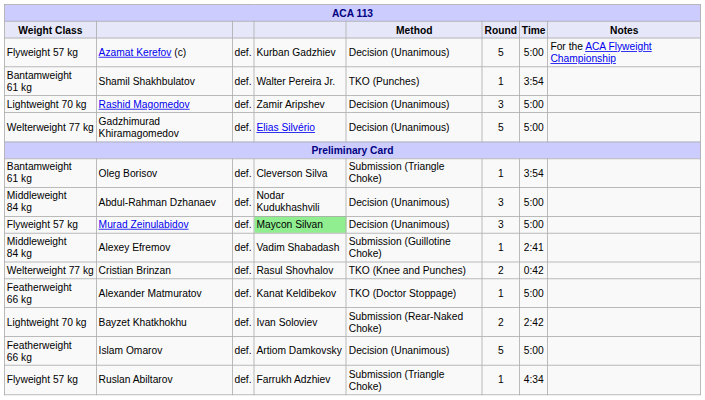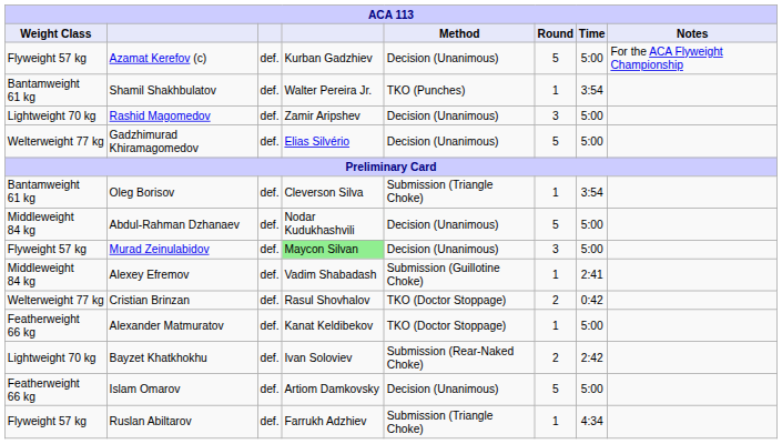 <table class="wikitable" style="font-size: 80%;">
 <tr>
 <th colspan="8" style="background-color: #ccf; color: #000080; text-align: center;"><strong>ACA 113</strong></th>
 </tr>
 <tr>
 <th colspan="1" style="background-color: #E6E8FA; color: #000000; text-align: center;">Weight Class</th>
 <th colspan="1" style="background-color: #E6E8FA; color: #000000; text-align: center;"></th>
 <th colspan="1" style="background-color: #E6E8FA; color: #000000; text-align: center;"></th>
 <th colspan="1" style="background-color: #E6E8FA; color: #000000; text-align: center;"></th>
 <th colspan="1" style="background-color: #E6E8FA; color: #000000; text-align: center;">Method</th>
 <th colspan="1" style="background-color: #E6E8FA; color: #000000; text-align: center;">Round</th>
 <th colspan="1" style="background-color: #E6E8FA; color: #000000; text-align: center;">Time</th>
 <th colspan="1" style="background-color: #E6E8FA; color: #000000; text-align: center;">Notes</th>
 </tr>
 <tr>
 <td>Flyweight 57 kg</td>
 <td> <a href='#'>Azamat Kerefov</a> (c)</td>
 <td>def.</td>
 <td> Kurban Gadzhiev</td>
 <td>Decision (Unanimous)</td>
 <td align=center>5</td>
 <td align=center>5:00</td>
 <td>For the <a href='#'>ACA Flyweight Championship</a></td>
 </tr>
 <tr>
 <td>Bantamweight 61 kg</td>
 <td> Shamil Shakhbulatov</td>
 <td>def.</td>
 <td> Walter Pereira Jr.</td>
 <td>TKO (Punches)</td>
 <td align=center>1</td>
 <td align=center>3:54</td>
 <td></td>
 </tr>
 <tr>
 <td>Lightweight 70 kg</td>
 <td> <a href='#'>Rashid Magomedov</a></td>
 <td>def.</td>
 <td> Zamir Aripshev</td>
 <td>Decision (Unanimous)</td>
 <td align=center>3</td>
 <td align=center>5:00</td>
 <td></td>
 </tr>
 <tr>
 <td>Welterweight 77 kg</td>
 <td> Gadzhimurad Khiramagomedov</td>
 <td>def.</td>
 <td> <a href='#'>Elias Silvério</a></td>
 <td>Decision (Unanimous)</td>
 <td align=center>5</td>
 <td align=center>5:00</td>
 <td></td>
 </tr>
 <tr>
 <th colspan="8" style="background-color: #ccf; color: #000080; text-align: center;"><strong>Preliminary Card</strong></th>
 </tr>
 <tr>
 <td>Bantamweight 61 kg</td>
 <td> Oleg Borisov</td>
 <td>def.</td>
 <td> Cleverson Silva</td>
 <td>Submission (Triangle Choke)</td>
 <td align=center>1</td>
 <td align=center>3:54</td>
 <td></td>
 </tr>
 <tr>
 <td>Middleweight 84 kg</td>
 <td> Abdul-Rahman Dzhanaev</td>
 <td>def.</td>
 <td> Nodar Kudukhashvili</td>
 <td>Decision (Unanimous)</td>
-<td align=center>3</td>
+<td align=center>5</td>
 <td align=center>5:00</td>
 <td></td>
 </tr>
 <tr>
 <td>Flyweight 57 kg</td>
 <td> <a href='#'>Murad Zeinulabidov</a></td>
 <td>def.</td>
 <td style="background: lightgreen;"> Maycon Silvan</td>
 <td>Decision (Unanimous)</td>
 <td align=center>3</td>
 <td align=center>5:00</td>
 <td></td>
 </tr>
 <tr>
 <td>Middleweight 84 kg</td>
 <td> Alexey Efremov</td>
 <td>def.</td>
 <td> Vadim Shabadash</td>
 <td>Submission (Guillotine Choke)</td>
 <td align=center>1</td>
 <td align=center>2:41</td>
 <td></td>
 </tr>
 <tr>
 <td>Welterweight 77 kg</td>
 <td> Cristian Brinzan</td>
 <td>def.</td>
 <td> Rasul Shovhalov</td>
-<td>TKO (Knee and Punches)</td>
+<td>TKO (Doctor Stoppage)</td>
 <td align=center>2</td>
 <td align=center>0:42</td>
 <td></td>
 </tr>
 <tr>
 <td>Featherweight 66 kg</td>
 <td> Alexander Matmuratov</td>
 <td>def.</td>
 <td> Kanat Keldibekov</td>
 <td>TKO (Doctor Stoppage)</td>
 <td align=center>1</td>
 <td align=center>5:00</td>
 <td></td>
 </tr>
 <tr>
 <td>Lightweight 70 kg</td>
 <td> Bayzet Khatkhokhu</td>
 <td>def.</td>
 <td> Ivan Soloviev</td>
 <td>Submission (Rear-Naked Choke)</td>
 <td align=center>2</td>
 <td align=center>2:42</td>
 <td></td>
 </tr>
 <tr>
 <td>Featherweight 66 kg</td>
 <td> Islam Omarov</td>
 <td>def.</td>
 <td> Artiom Damkovsky</td>
 <td>Decision (Unanimous)</td>
 <td align=center>5</td>
 <td align=center>5:00</td>
 <td></td>
 </tr>
 <tr>
 <td>Flyweight 57 kg</td>
 <td> Ruslan Abiltarov</td>
 <td>def.</td>
 <td> Farrukh Adzhiev</td>
 <td>Submission (Triangle Choke)</td>
 <td align=center>1</td>
 <td align=center>4:34</td>
 <td></td>
 </tr>
 </table>
